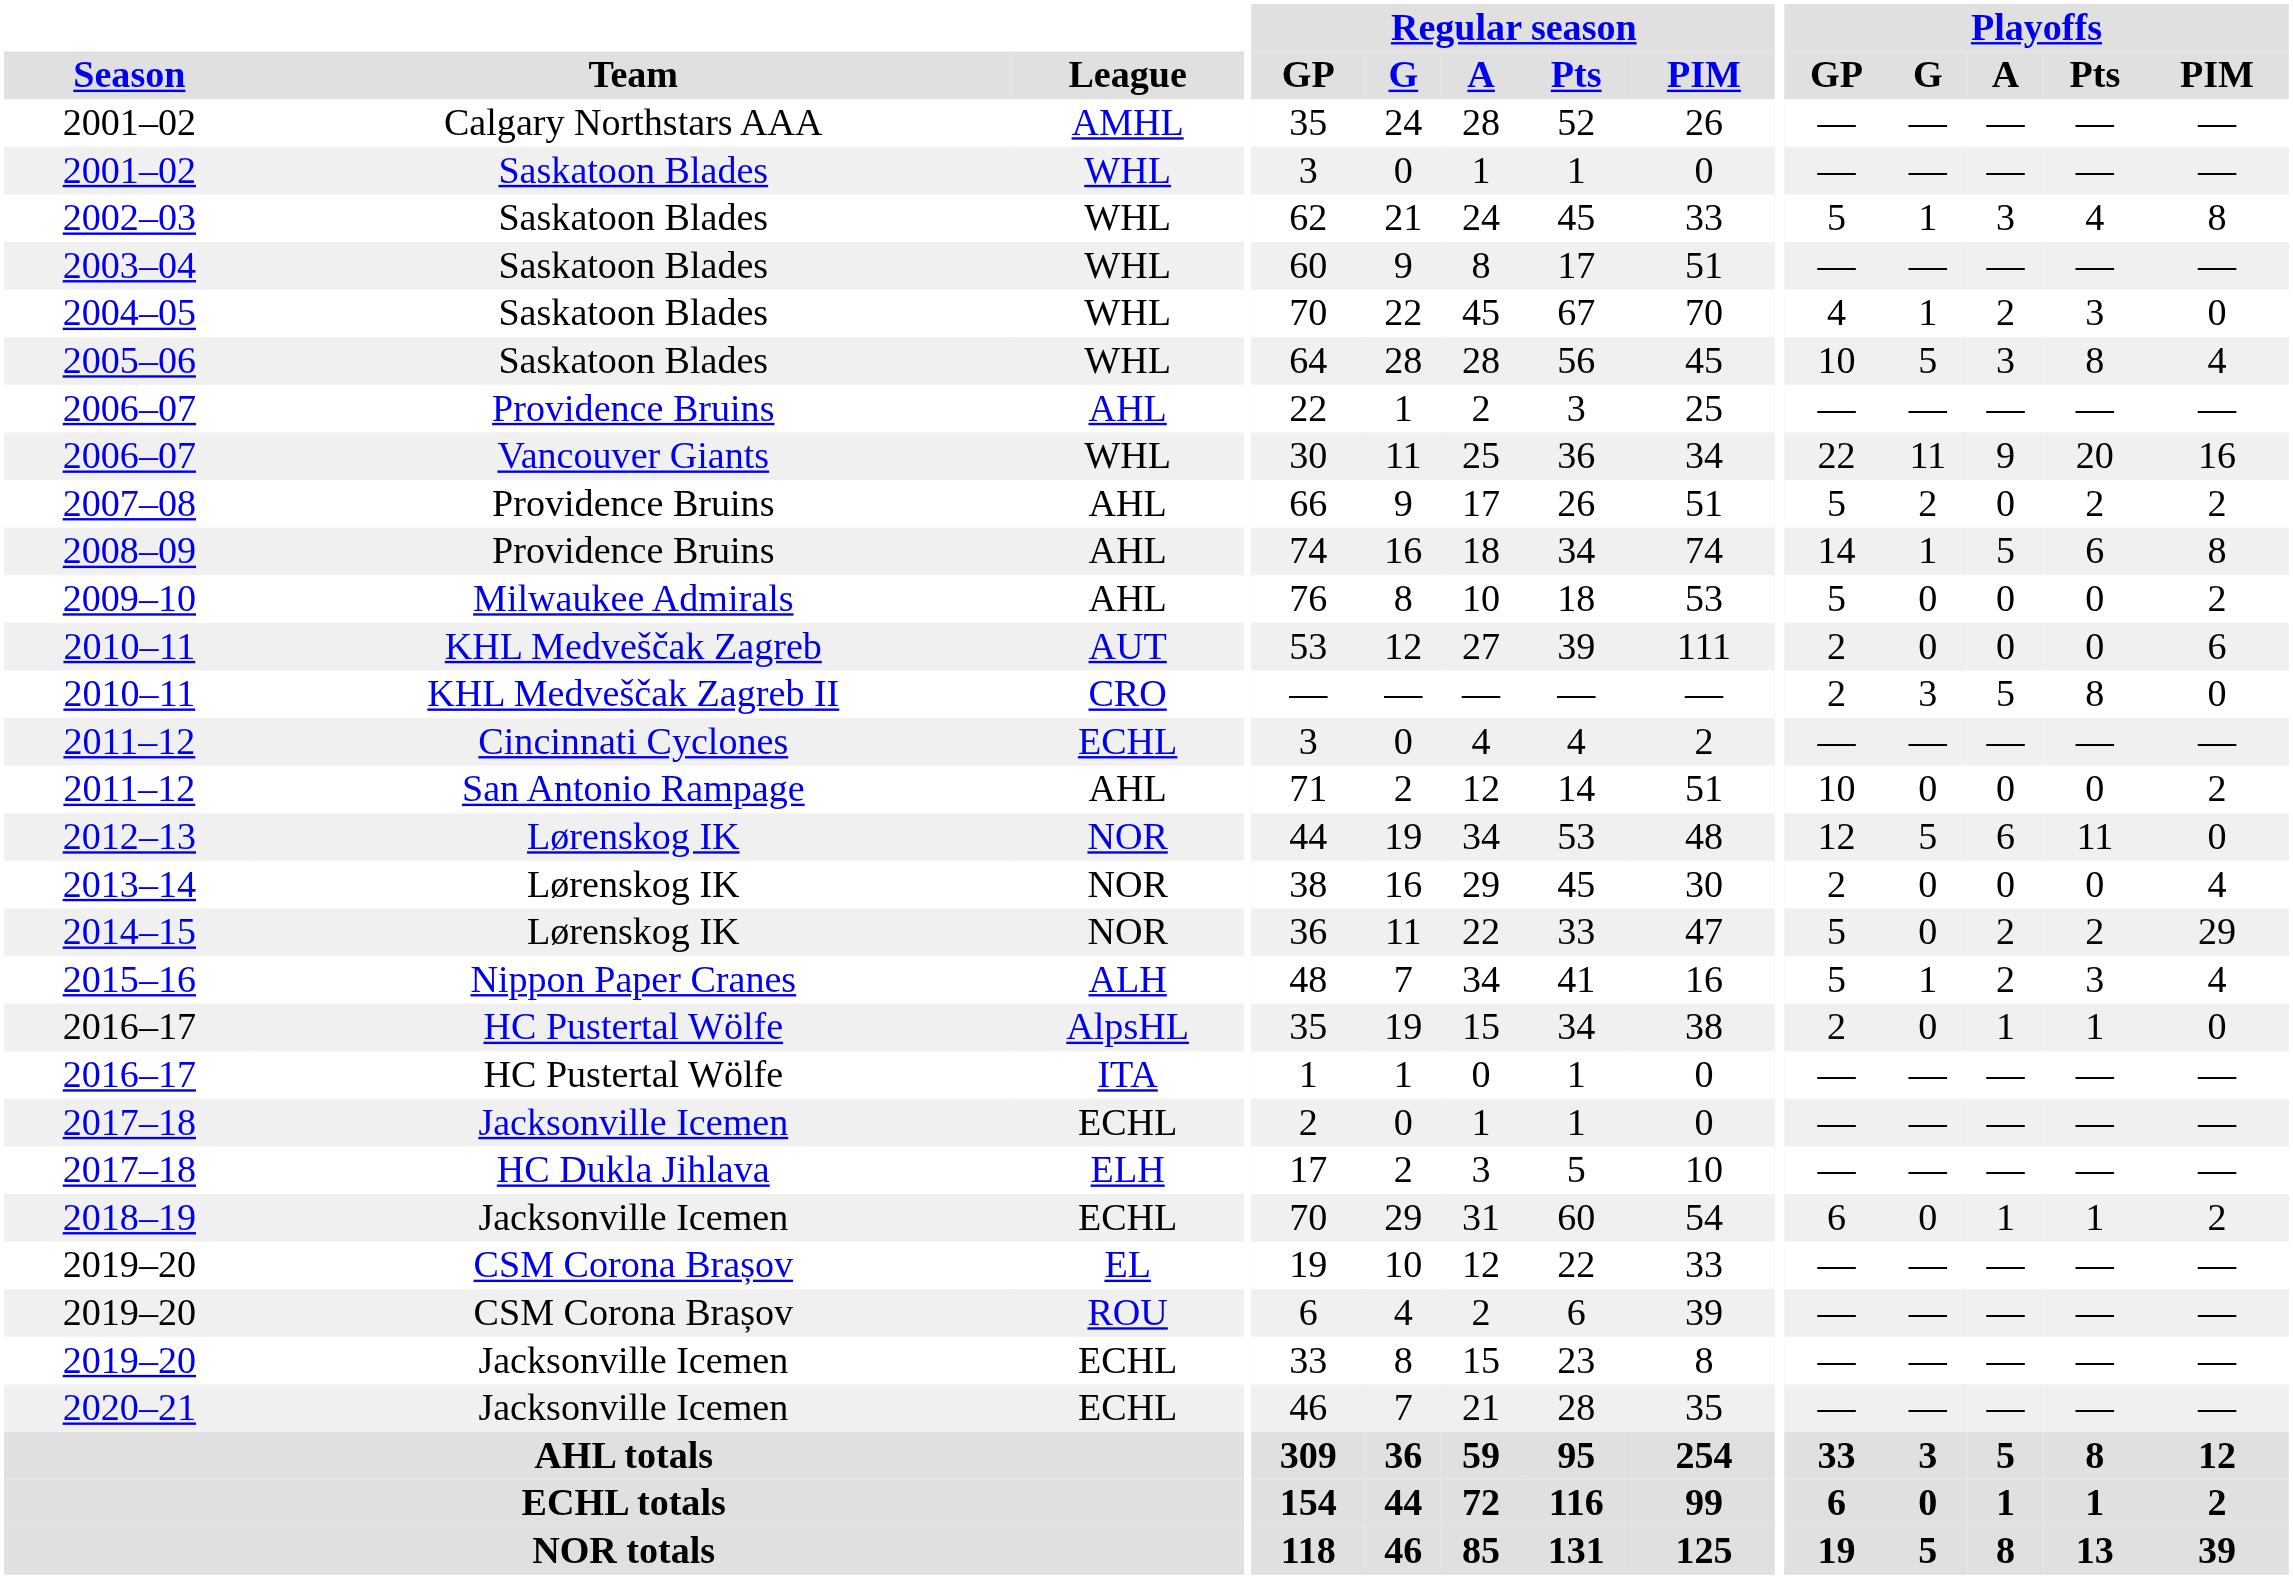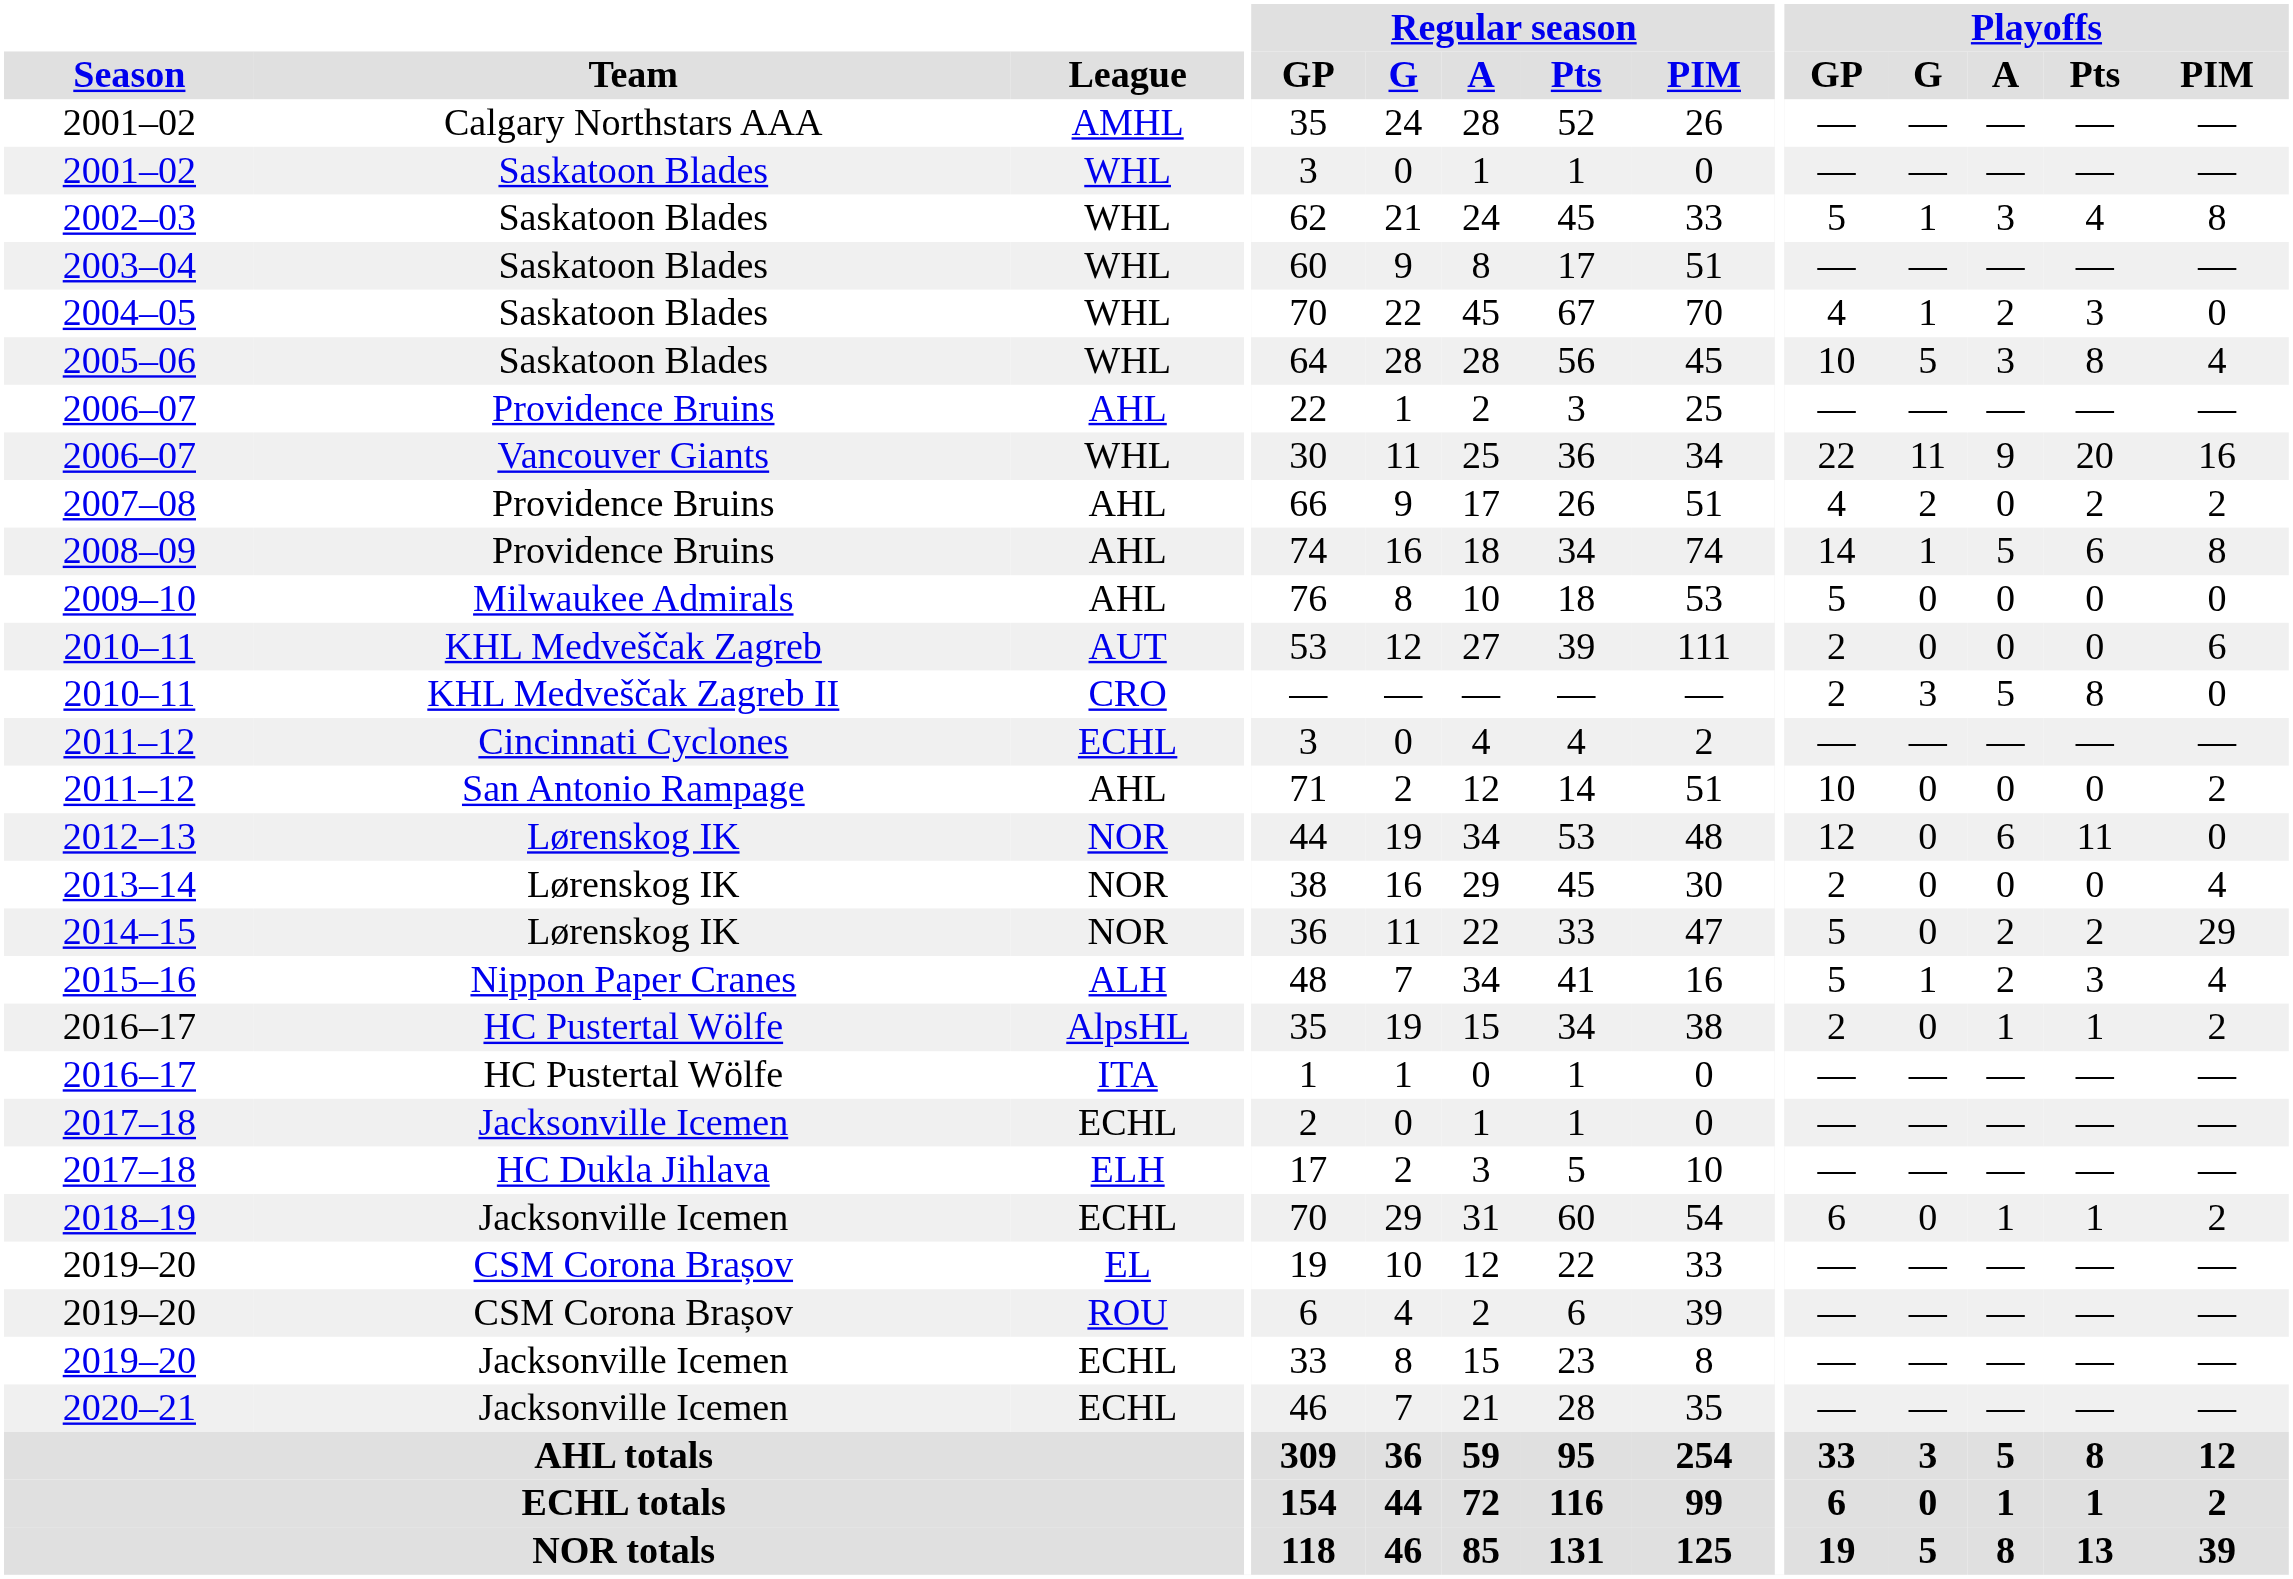 <table border="0" cellpadding="1" cellspacing="0" style="text-align:center; width:60em">
 <tr bgcolor="#e0e0e0">
 <th colspan="3" bgcolor="#ffffff"></th>
 <th rowspan="99" bgcolor="#ffffff"></th>
 <th colspan="5"><a href='#'>Regular season</a></th>
 <th rowspan="99" bgcolor="#ffffff"></th>
 <th colspan="5"><a href='#'>Playoffs</a></th>
 </tr>
 <tr bgcolor="#e0e0e0">
 <th><a href='#'>Season</a></th>
 <th>Team</th>
 <th>League</th>
 <th>GP</th>
 <th><a href='#'>G</a></th>
 <th><a href='#'>A</a></th>
 <th><a href='#'>Pts</a></th>
 <th><a href='#'>PIM</a></th>
 <th>GP</th>
 <th>G</th>
 <th>A</th>
 <th>Pts</th>
 <th>PIM</th>
 </tr>
 <tr>
 <td>2001–02</td>
 <td>Calgary Northstars AAA</td>
 <td><a href='#'>AMHL</a></td>
 <td>35</td>
 <td>24</td>
 <td>28</td>
 <td>52</td>
 <td>26</td>
 <td>—</td>
 <td>—</td>
 <td>—</td>
 <td>—</td>
 <td>—</td>
 </tr>
 <tr bgcolor="#f0f0f0">
 <td><a href='#'>2001–02</a></td>
 <td><a href='#'>Saskatoon Blades</a></td>
 <td><a href='#'>WHL</a></td>
 <td>3</td>
 <td>0</td>
 <td>1</td>
 <td>1</td>
 <td>0</td>
 <td>—</td>
 <td>—</td>
 <td>—</td>
 <td>—</td>
 <td>—</td>
 </tr>
 <tr>
 <td><a href='#'>2002–03</a></td>
 <td>Saskatoon Blades</td>
 <td>WHL</td>
 <td>62</td>
 <td>21</td>
 <td>24</td>
 <td>45</td>
 <td>33</td>
 <td>5</td>
 <td>1</td>
 <td>3</td>
 <td>4</td>
 <td>8</td>
 </tr>
 <tr bgcolor="#f0f0f0">
 <td><a href='#'>2003–04</a></td>
 <td>Saskatoon Blades</td>
 <td>WHL</td>
 <td>60</td>
 <td>9</td>
 <td>8</td>
 <td>17</td>
 <td>51</td>
 <td>—</td>
 <td>—</td>
 <td>—</td>
 <td>—</td>
 <td>—</td>
 </tr>
 <tr>
 <td><a href='#'>2004–05</a></td>
 <td>Saskatoon Blades</td>
 <td>WHL</td>
 <td>70</td>
 <td>22</td>
 <td>45</td>
 <td>67</td>
 <td>70</td>
 <td>4</td>
 <td>1</td>
 <td>2</td>
 <td>3</td>
 <td>0</td>
 </tr>
 <tr bgcolor="#f0f0f0">
 <td><a href='#'>2005–06</a></td>
 <td>Saskatoon Blades</td>
 <td>WHL</td>
 <td>64</td>
 <td>28</td>
 <td>28</td>
 <td>56</td>
 <td>45</td>
 <td>10</td>
 <td>5</td>
 <td>3</td>
 <td>8</td>
 <td>4</td>
 </tr>
 <tr>
 <td><a href='#'>2006–07</a></td>
 <td><a href='#'>Providence Bruins</a></td>
 <td><a href='#'>AHL</a></td>
 <td>22</td>
 <td>1</td>
 <td>2</td>
 <td>3</td>
 <td>25</td>
 <td>—</td>
 <td>—</td>
 <td>—</td>
 <td>—</td>
 <td>—</td>
 </tr>
 <tr bgcolor="#f0f0f0">
 <td><a href='#'>2006–07</a></td>
 <td><a href='#'>Vancouver Giants</a></td>
 <td>WHL</td>
 <td>30</td>
 <td>11</td>
 <td>25</td>
 <td>36</td>
 <td>34</td>
 <td>22</td>
 <td>11</td>
 <td>9</td>
 <td>20</td>
 <td>16</td>
 </tr>
 <tr>
 <td><a href='#'>2007–08</a></td>
 <td>Providence Bruins</td>
 <td>AHL</td>
 <td>66</td>
 <td>9</td>
 <td>17</td>
 <td>26</td>
 <td>51</td>
-<td>5</td>
+<td>4</td>
 <td>2</td>
 <td>0</td>
 <td>2</td>
 <td>2</td>
 </tr>
 <tr bgcolor="#f0f0f0">
 <td><a href='#'>2008–09</a></td>
 <td>Providence Bruins</td>
 <td>AHL</td>
 <td>74</td>
 <td>16</td>
 <td>18</td>
 <td>34</td>
 <td>74</td>
 <td>14</td>
 <td>1</td>
 <td>5</td>
 <td>6</td>
 <td>8</td>
 </tr>
 <tr>
 <td><a href='#'>2009–10</a></td>
 <td><a href='#'>Milwaukee Admirals</a></td>
 <td>AHL</td>
 <td>76</td>
 <td>8</td>
 <td>10</td>
 <td>18</td>
 <td>53</td>
 <td>5</td>
 <td>0</td>
 <td>0</td>
 <td>0</td>
-<td>2</td>
+<td>0</td>
 </tr>
 <tr bgcolor="#f0f0f0">
 <td><a href='#'>2010–11</a></td>
 <td><a href='#'>KHL Medveščak Zagreb</a></td>
 <td><a href='#'>AUT</a></td>
 <td>53</td>
 <td>12</td>
 <td>27</td>
 <td>39</td>
 <td>111</td>
 <td>2</td>
 <td>0</td>
 <td>0</td>
 <td>0</td>
 <td>6</td>
 </tr>
 <tr>
 <td><a href='#'>2010–11</a></td>
 <td><a href='#'>KHL Medveščak Zagreb II</a></td>
 <td><a href='#'>CRO</a></td>
 <td>—</td>
 <td>—</td>
 <td>—</td>
 <td>—</td>
 <td>—</td>
 <td>2</td>
 <td>3</td>
 <td>5</td>
 <td>8</td>
 <td>0</td>
 </tr>
 <tr bgcolor="#f0f0f0">
 <td><a href='#'>2011–12</a></td>
 <td><a href='#'>Cincinnati Cyclones</a></td>
 <td><a href='#'>ECHL</a></td>
 <td>3</td>
 <td>0</td>
 <td>4</td>
 <td>4</td>
 <td>2</td>
 <td>—</td>
 <td>—</td>
 <td>—</td>
 <td>—</td>
 <td>—</td>
 </tr>
 <tr>
 <td><a href='#'>2011–12</a></td>
 <td><a href='#'>San Antonio Rampage</a></td>
 <td>AHL</td>
 <td>71</td>
 <td>2</td>
 <td>12</td>
 <td>14</td>
 <td>51</td>
 <td>10</td>
 <td>0</td>
 <td>0</td>
 <td>0</td>
 <td>2</td>
 </tr>
 <tr bgcolor="#f0f0f0">
 <td><a href='#'>2012–13</a></td>
 <td><a href='#'>Lørenskog IK</a></td>
 <td><a href='#'>NOR</a></td>
 <td>44</td>
 <td>19</td>
 <td>34</td>
 <td>53</td>
 <td>48</td>
 <td>12</td>
-<td>5</td>
+<td>0</td>
 <td>6</td>
 <td>11</td>
 <td>0</td>
 </tr>
 <tr>
 <td><a href='#'>2013–14</a></td>
 <td>Lørenskog IK</td>
 <td>NOR</td>
 <td>38</td>
 <td>16</td>
 <td>29</td>
 <td>45</td>
 <td>30</td>
 <td>2</td>
 <td>0</td>
 <td>0</td>
 <td>0</td>
 <td>4</td>
 </tr>
 <tr bgcolor="#f0f0f0">
 <td><a href='#'>2014–15</a></td>
 <td>Lørenskog IK</td>
 <td>NOR</td>
 <td>36</td>
 <td>11</td>
 <td>22</td>
 <td>33</td>
 <td>47</td>
 <td>5</td>
 <td>0</td>
 <td>2</td>
 <td>2</td>
 <td>29</td>
 </tr>
 <tr>
 <td><a href='#'>2015–16</a></td>
 <td><a href='#'>Nippon Paper Cranes</a></td>
 <td><a href='#'>ALH</a></td>
 <td>48</td>
 <td>7</td>
 <td>34</td>
 <td>41</td>
 <td>16</td>
 <td>5</td>
 <td>1</td>
 <td>2</td>
 <td>3</td>
 <td>4</td>
 </tr>
 <tr bgcolor="#f0f0f0">
 <td>2016–17</td>
 <td><a href='#'>HC Pustertal Wölfe</a></td>
 <td><a href='#'>AlpsHL</a></td>
 <td>35</td>
 <td>19</td>
 <td>15</td>
 <td>34</td>
 <td>38</td>
 <td>2</td>
 <td>0</td>
 <td>1</td>
 <td>1</td>
-<td>0</td>
+<td>2</td>
 </tr>
 <tr>
 <td><a href='#'>2016–17</a></td>
 <td>HC Pustertal Wölfe</td>
 <td><a href='#'>ITA</a></td>
 <td>1</td>
 <td>1</td>
 <td>0</td>
 <td>1</td>
 <td>0</td>
 <td>—</td>
 <td>—</td>
 <td>—</td>
 <td>—</td>
 <td>—</td>
 </tr>
 <tr bgcolor="#f0f0f0">
 <td><a href='#'>2017–18</a></td>
 <td><a href='#'>Jacksonville Icemen</a></td>
 <td>ECHL</td>
 <td>2</td>
 <td>0</td>
 <td>1</td>
 <td>1</td>
 <td>0</td>
 <td>—</td>
 <td>—</td>
 <td>—</td>
 <td>—</td>
 <td>—</td>
 </tr>
 <tr>
 <td><a href='#'>2017–18</a></td>
 <td><a href='#'>HC Dukla Jihlava</a></td>
 <td><a href='#'>ELH</a></td>
 <td>17</td>
 <td>2</td>
 <td>3</td>
 <td>5</td>
 <td>10</td>
 <td>—</td>
 <td>—</td>
 <td>—</td>
 <td>—</td>
 <td>—</td>
 </tr>
 <tr bgcolor="#f0f0f0">
 <td><a href='#'>2018–19</a></td>
 <td>Jacksonville Icemen</td>
 <td>ECHL</td>
 <td>70</td>
 <td>29</td>
 <td>31</td>
 <td>60</td>
 <td>54</td>
 <td>6</td>
 <td>0</td>
 <td>1</td>
 <td>1</td>
 <td>2</td>
 </tr>
 <tr>
 <td>2019–20</td>
 <td><a href='#'>CSM Corona Brașov</a></td>
 <td><a href='#'>EL</a></td>
 <td>19</td>
 <td>10</td>
 <td>12</td>
 <td>22</td>
 <td>33</td>
 <td>—</td>
 <td>—</td>
 <td>—</td>
 <td>—</td>
 <td>—</td>
 </tr>
 <tr bgcolor="#f0f0f0">
 <td>2019–20</td>
 <td>CSM Corona Brașov</td>
 <td><a href='#'>ROU</a></td>
 <td>6</td>
 <td>4</td>
 <td>2</td>
 <td>6</td>
 <td>39</td>
 <td>—</td>
 <td>—</td>
 <td>—</td>
 <td>—</td>
 <td>—</td>
 </tr>
 <tr>
 <td><a href='#'>2019–20</a></td>
 <td>Jacksonville Icemen</td>
 <td>ECHL</td>
 <td>33</td>
 <td>8</td>
 <td>15</td>
 <td>23</td>
 <td>8</td>
 <td>—</td>
 <td>—</td>
 <td>—</td>
 <td>—</td>
 <td>—</td>
 </tr>
 <tr bgcolor="#f0f0f0">
 <td><a href='#'>2020–21</a></td>
 <td>Jacksonville Icemen</td>
 <td>ECHL</td>
 <td>46</td>
 <td>7</td>
 <td>21</td>
 <td>28</td>
 <td>35</td>
 <td>—</td>
 <td>—</td>
 <td>—</td>
 <td>—</td>
 <td>—</td>
 </tr>
 <tr style="background:#e0e0e0;">
 <th colspan="3">AHL totals</th>
 <th>309</th>
 <th>36</th>
 <th>59</th>
 <th>95</th>
 <th>254</th>
 <th>33</th>
 <th>3</th>
 <th>5</th>
 <th>8</th>
 <th>12</th>
 </tr>
 <tr style="background:#e0e0e0;">
 <th colspan="3">ECHL totals</th>
 <th>154</th>
 <th>44</th>
 <th>72</th>
 <th>116</th>
 <th>99</th>
 <th>6</th>
 <th>0</th>
 <th>1</th>
 <th>1</th>
 <th>2</th>
 </tr>
 <tr style="background:#e0e0e0;">
 <th colspan="3">NOR totals</th>
 <th>118</th>
 <th>46</th>
 <th>85</th>
 <th>131</th>
 <th>125</th>
 <th>19</th>
 <th>5</th>
 <th>8</th>
 <th>13</th>
 <th>39</th>
 </tr>
 </table>
